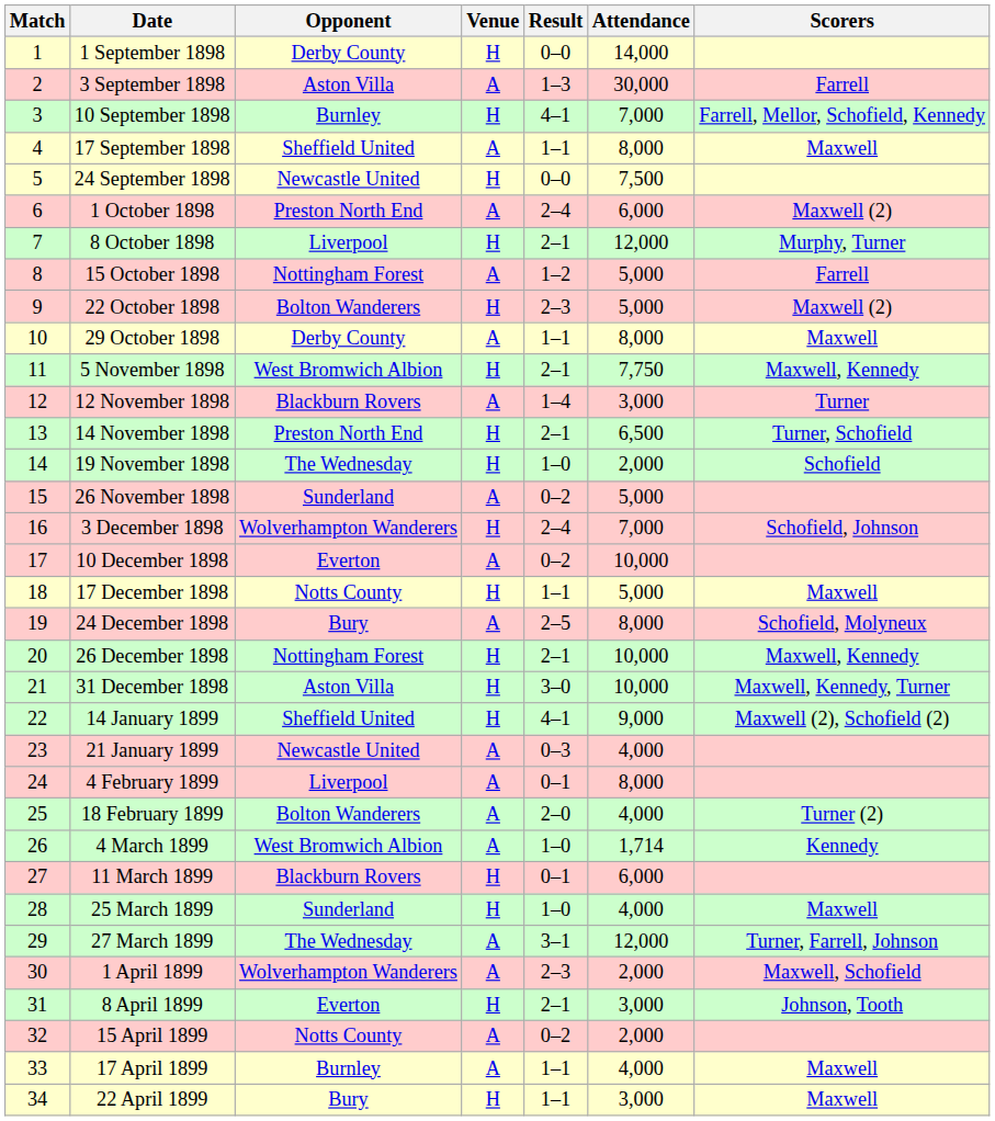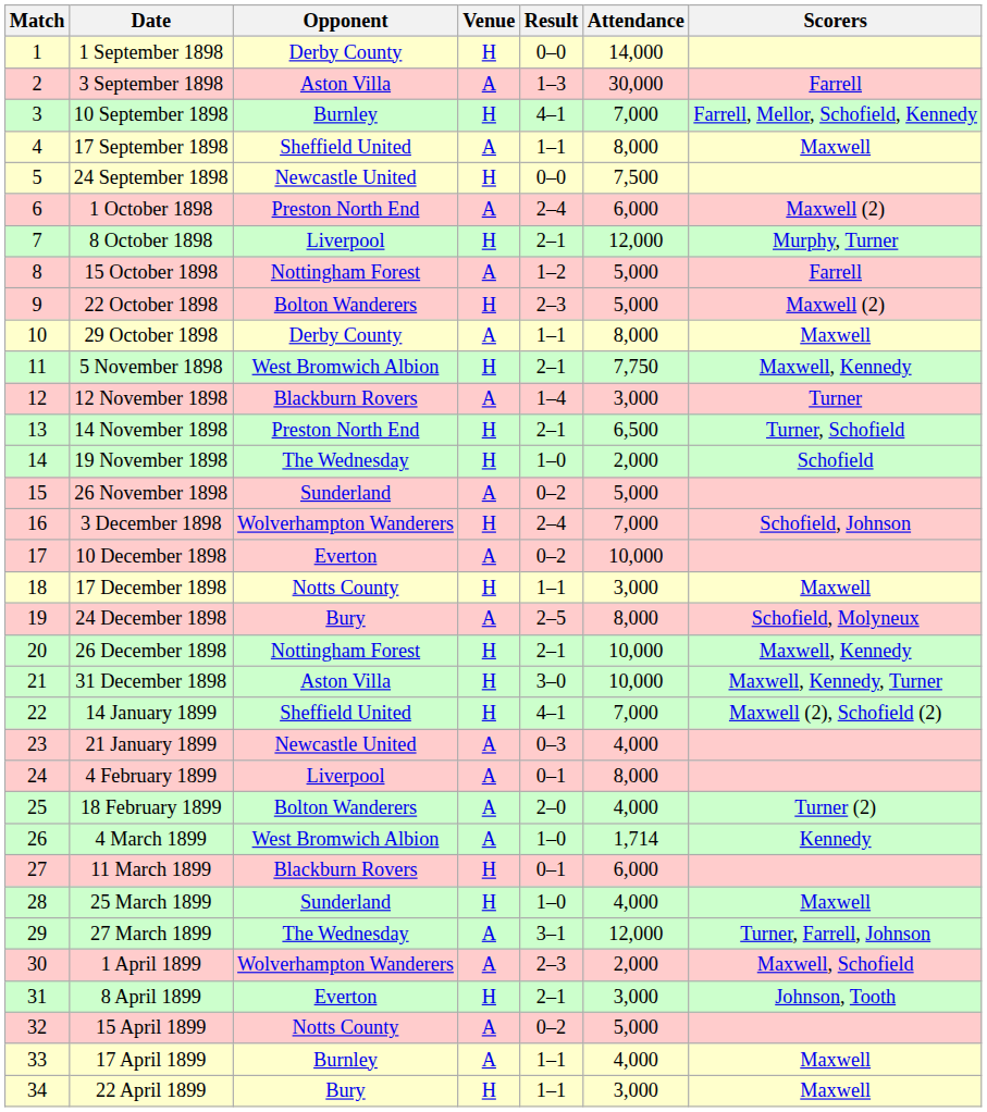 <table class="wikitable " style="font-size:100%; text-align:center">
 <tr>
 <th>Match</th>
 <th>Date</th>
 <th>Opponent</th>
 <th>Venue</th>
 <th>Result</th>
 <th>Attendance</th>
 <th>Scorers</th>
 </tr>
 <tr style="background-color: #FFFFCC;">
 <td>1</td>
 <td>1 September 1898</td>
 <td><a href='#'>Derby County</a></td>
 <td><a href='#'>H</a></td>
 <td>0–0</td>
 <td>14,000</td>
 <td></td>
 </tr>
 <tr style="background-color: #FFCCCC;">
 <td>2</td>
 <td>3 September 1898</td>
 <td><a href='#'>Aston Villa</a></td>
 <td><a href='#'>A</a></td>
 <td>1–3</td>
 <td>30,000</td>
 <td><a href='#'>Farrell</a></td>
 </tr>
 <tr style="background-color: #CCFFCC;">
 <td>3</td>
 <td>10 September 1898</td>
 <td><a href='#'>Burnley</a></td>
 <td><a href='#'>H</a></td>
 <td>4–1</td>
 <td>7,000</td>
 <td><a href='#'>Farrell</a>, <a href='#'>Mellor</a>, <a href='#'>Schofield</a>, <a href='#'>Kennedy</a></td>
 </tr>
 <tr style="background-color: #FFFFCC;">
 <td>4</td>
 <td>17 September 1898</td>
 <td><a href='#'>Sheffield United</a></td>
 <td><a href='#'>A</a></td>
 <td>1–1</td>
 <td>8,000</td>
 <td><a href='#'>Maxwell</a></td>
 </tr>
 <tr style="background-color: #FFFFCC;">
 <td>5</td>
 <td>24 September 1898</td>
 <td><a href='#'>Newcastle United</a></td>
 <td><a href='#'>H</a></td>
 <td>0–0</td>
 <td>7,500</td>
 <td></td>
 </tr>
 <tr style="background-color: #FFCCCC;">
 <td>6</td>
 <td>1 October 1898</td>
 <td><a href='#'>Preston North End</a></td>
 <td><a href='#'>A</a></td>
 <td>2–4</td>
 <td>6,000</td>
 <td><a href='#'>Maxwell</a> (2)</td>
 </tr>
 <tr style="background-color: #CCFFCC;">
 <td>7</td>
 <td>8 October 1898</td>
 <td><a href='#'>Liverpool</a></td>
 <td><a href='#'>H</a></td>
 <td>2–1</td>
 <td>12,000</td>
 <td><a href='#'>Murphy</a>, <a href='#'>Turner</a></td>
 </tr>
 <tr style="background-color: #FFCCCC;">
 <td>8</td>
 <td>15 October 1898</td>
 <td><a href='#'>Nottingham Forest</a></td>
 <td><a href='#'>A</a></td>
 <td>1–2</td>
 <td>5,000</td>
 <td><a href='#'>Farrell</a></td>
 </tr>
 <tr style="background-color: #FFCCCC;">
 <td>9</td>
 <td>22 October 1898</td>
 <td><a href='#'>Bolton Wanderers</a></td>
 <td><a href='#'>H</a></td>
 <td>2–3</td>
 <td>5,000</td>
 <td><a href='#'>Maxwell</a> (2)</td>
 </tr>
 <tr style="background-color: #FFFFCC;">
 <td>10</td>
 <td>29 October 1898</td>
 <td><a href='#'>Derby County</a></td>
 <td><a href='#'>A</a></td>
 <td>1–1</td>
 <td>8,000</td>
 <td><a href='#'>Maxwell</a></td>
 </tr>
 <tr style="background-color: #CCFFCC;">
 <td>11</td>
 <td>5 November 1898</td>
 <td><a href='#'>West Bromwich Albion</a></td>
 <td><a href='#'>H</a></td>
 <td>2–1</td>
 <td>7,750</td>
 <td><a href='#'>Maxwell</a>, <a href='#'>Kennedy</a></td>
 </tr>
 <tr style="background-color: #FFCCCC;">
 <td>12</td>
 <td>12 November 1898</td>
 <td><a href='#'>Blackburn Rovers</a></td>
 <td><a href='#'>A</a></td>
 <td>1–4</td>
 <td>3,000</td>
 <td><a href='#'>Turner</a></td>
 </tr>
 <tr style="background-color: #CCFFCC;">
 <td>13</td>
 <td>14 November 1898</td>
 <td><a href='#'>Preston North End</a></td>
 <td><a href='#'>H</a></td>
 <td>2–1</td>
 <td>6,500</td>
 <td><a href='#'>Turner</a>, <a href='#'>Schofield</a></td>
 </tr>
 <tr style="background-color: #CCFFCC;">
 <td>14</td>
 <td>19 November 1898</td>
 <td><a href='#'>The Wednesday</a></td>
 <td><a href='#'>H</a></td>
 <td>1–0</td>
 <td>2,000</td>
 <td><a href='#'>Schofield</a></td>
 </tr>
 <tr style="background-color: #FFCCCC;">
 <td>15</td>
 <td>26 November 1898</td>
 <td><a href='#'>Sunderland</a></td>
 <td><a href='#'>A</a></td>
 <td>0–2</td>
 <td>5,000</td>
 <td></td>
 </tr>
 <tr style="background-color: #FFCCCC;">
 <td>16</td>
 <td>3 December 1898</td>
 <td><a href='#'>Wolverhampton Wanderers</a></td>
 <td><a href='#'>H</a></td>
 <td>2–4</td>
 <td>7,000</td>
 <td><a href='#'>Schofield</a>, <a href='#'>Johnson</a></td>
 </tr>
 <tr style="background-color: #FFCCCC;">
 <td>17</td>
 <td>10 December 1898</td>
 <td><a href='#'>Everton</a></td>
 <td><a href='#'>A</a></td>
 <td>0–2</td>
 <td>10,000</td>
 <td></td>
 </tr>
 <tr style="background-color: #FFFFCC;">
 <td>18</td>
 <td>17 December 1898</td>
 <td><a href='#'>Notts County</a></td>
 <td><a href='#'>H</a></td>
 <td>1–1</td>
-<td>5,000</td>
+<td>3,000</td>
 <td><a href='#'>Maxwell</a></td>
 </tr>
 <tr style="background-color: #FFCCCC;">
 <td>19</td>
 <td>24 December 1898</td>
 <td><a href='#'>Bury</a></td>
 <td><a href='#'>A</a></td>
 <td>2–5</td>
 <td>8,000</td>
 <td><a href='#'>Schofield</a>, <a href='#'>Molyneux</a></td>
 </tr>
 <tr style="background-color: #CCFFCC;">
 <td>20</td>
 <td>26 December 1898</td>
 <td><a href='#'>Nottingham Forest</a></td>
 <td><a href='#'>H</a></td>
 <td>2–1</td>
 <td>10,000</td>
 <td><a href='#'>Maxwell</a>, <a href='#'>Kennedy</a></td>
 </tr>
 <tr style="background-color: #CCFFCC;">
 <td>21</td>
 <td>31 December 1898</td>
 <td><a href='#'>Aston Villa</a></td>
 <td><a href='#'>H</a></td>
 <td>3–0</td>
 <td>10,000</td>
 <td><a href='#'>Maxwell</a>, <a href='#'>Kennedy</a>, <a href='#'>Turner</a></td>
 </tr>
 <tr style="background-color: #CCFFCC;">
 <td>22</td>
 <td>14 January 1899</td>
 <td><a href='#'>Sheffield United</a></td>
 <td><a href='#'>H</a></td>
 <td>4–1</td>
-<td>9,000</td>
+<td>7,000</td>
 <td><a href='#'>Maxwell</a> (2), <a href='#'>Schofield</a> (2)</td>
 </tr>
 <tr style="background-color: #FFCCCC;">
 <td>23</td>
 <td>21 January 1899</td>
 <td><a href='#'>Newcastle United</a></td>
 <td><a href='#'>A</a></td>
 <td>0–3</td>
 <td>4,000</td>
 <td></td>
 </tr>
 <tr style="background-color: #FFCCCC;">
 <td>24</td>
 <td>4 February 1899</td>
 <td><a href='#'>Liverpool</a></td>
 <td><a href='#'>A</a></td>
 <td>0–1</td>
 <td>8,000</td>
 <td></td>
 </tr>
 <tr style="background-color: #CCFFCC;">
 <td>25</td>
 <td>18 February 1899</td>
 <td><a href='#'>Bolton Wanderers</a></td>
 <td><a href='#'>A</a></td>
 <td>2–0</td>
 <td>4,000</td>
 <td><a href='#'>Turner</a> (2)</td>
 </tr>
 <tr style="background-color: #CCFFCC;">
 <td>26</td>
 <td>4 March 1899</td>
 <td><a href='#'>West Bromwich Albion</a></td>
 <td><a href='#'>A</a></td>
 <td>1–0</td>
 <td>1,714</td>
 <td><a href='#'>Kennedy</a></td>
 </tr>
 <tr style="background-color: #FFCCCC;">
 <td>27</td>
 <td>11 March 1899</td>
 <td><a href='#'>Blackburn Rovers</a></td>
 <td><a href='#'>H</a></td>
 <td>0–1</td>
 <td>6,000</td>
 <td></td>
 </tr>
 <tr style="background-color: #CCFFCC;">
 <td>28</td>
 <td>25 March 1899</td>
 <td><a href='#'>Sunderland</a></td>
 <td><a href='#'>H</a></td>
 <td>1–0</td>
 <td>4,000</td>
 <td><a href='#'>Maxwell</a></td>
 </tr>
 <tr style="background-color: #CCFFCC;">
 <td>29</td>
 <td>27 March 1899</td>
 <td><a href='#'>The Wednesday</a></td>
 <td><a href='#'>A</a></td>
 <td>3–1</td>
 <td>12,000</td>
 <td><a href='#'>Turner</a>, <a href='#'>Farrell</a>, <a href='#'>Johnson</a></td>
 </tr>
 <tr style="background-color: #FFCCCC;">
 <td>30</td>
 <td>1 April 1899</td>
 <td><a href='#'>Wolverhampton Wanderers</a></td>
 <td><a href='#'>A</a></td>
 <td>2–3</td>
 <td>2,000</td>
 <td><a href='#'>Maxwell</a>, <a href='#'>Schofield</a></td>
 </tr>
 <tr style="background-color: #CCFFCC;">
 <td>31</td>
 <td>8 April 1899</td>
 <td><a href='#'>Everton</a></td>
 <td><a href='#'>H</a></td>
 <td>2–1</td>
 <td>3,000</td>
 <td><a href='#'>Johnson</a>, <a href='#'>Tooth</a></td>
 </tr>
 <tr style="background-color: #FFCCCC;">
 <td>32</td>
 <td>15 April 1899</td>
 <td><a href='#'>Notts County</a></td>
 <td><a href='#'>A</a></td>
 <td>0–2</td>
-<td>2,000</td>
+<td>5,000</td>
 <td></td>
 </tr>
 <tr style="background-color: #FFFFCC;">
 <td>33</td>
 <td>17 April 1899</td>
 <td><a href='#'>Burnley</a></td>
 <td><a href='#'>A</a></td>
 <td>1–1</td>
 <td>4,000</td>
 <td><a href='#'>Maxwell</a></td>
 </tr>
 <tr style="background-color: #FFFFCC;">
 <td>34</td>
 <td>22 April 1899</td>
 <td><a href='#'>Bury</a></td>
 <td><a href='#'>H</a></td>
 <td>1–1</td>
 <td>3,000</td>
 <td><a href='#'>Maxwell</a></td>
 </tr>
 </table>
